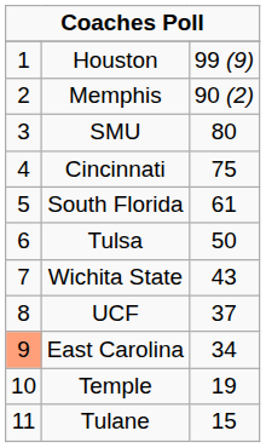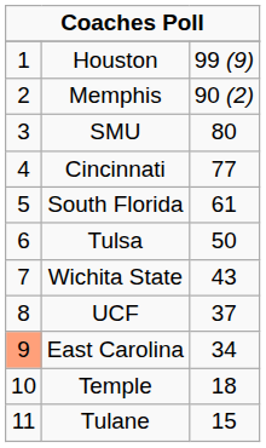 <table class="wikitable">
 <tr align="center">
 <td align="center" Colspan="3"><strong>Coaches Poll</strong></td>
 </tr>
 <tr align="center">
 </tr>
 <tr align="center">
 <td>1</td>
 <td>Houston</td>
 <td>99 <em>(9)</em></td>
 </tr>
 <tr align="center">
 <td>2</td>
 <td>Memphis</td>
 <td>90 <em>(2)</em></td>
 </tr>
 <tr align="center">
 <td>3</td>
 <td>SMU</td>
 <td>80</td>
 </tr>
 <tr align="center">
 <td>4</td>
 <td>Cincinnati</td>
-<td>75</td>
+<td>77</td>
 </tr>
 <tr align="center">
 <td>5</td>
 <td>South Florida</td>
 <td>61</td>
 </tr>
 <tr align="center">
 <td>6</td>
 <td>Tulsa</td>
 <td>50</td>
 </tr>
 <tr align="center">
 <td>7</td>
 <td>Wichita State</td>
 <td>43</td>
 </tr>
 <tr align="center">
 <td>8</td>
 <td>UCF</td>
 <td>37</td>
 </tr>
 <tr align="center">
 <td style="background: lightsalmon;">9</td>
 <td>East Carolina</td>
 <td>34</td>
 </tr>
 <tr align="center">
 <td>10</td>
 <td>Temple</td>
-<td>19</td>
+<td>18</td>
 </tr>
 <tr align="center">
 <td>11</td>
 <td>Tulane</td>
 <td>15</td>
 </tr>
 </table>
